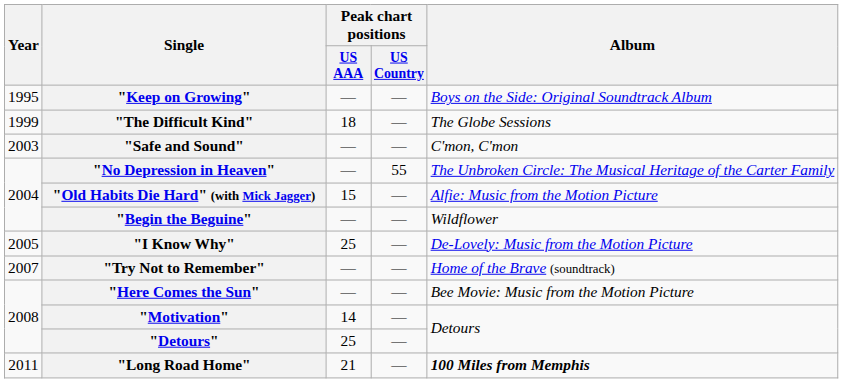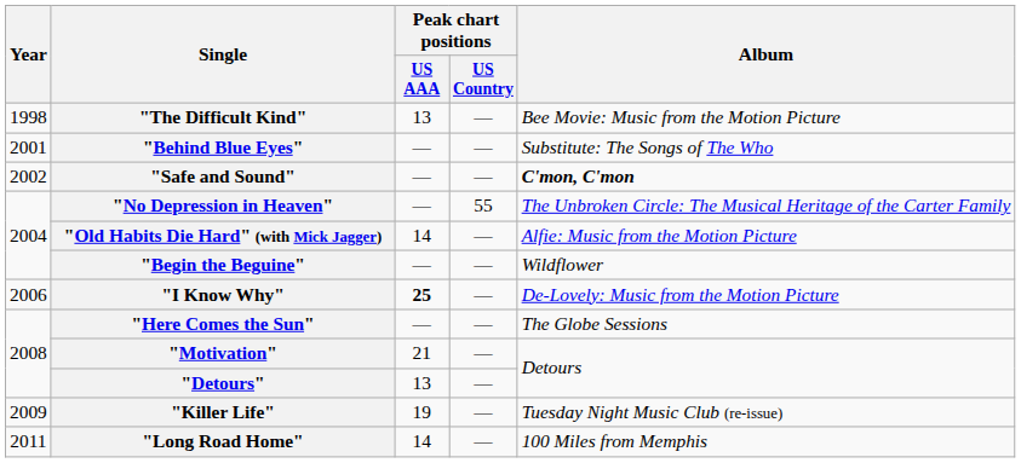 <table class="wikitable plainrowheaders" style="text-align:center;">
 <tr>
 <th rowspan="2">Year</th>
 <th rowspan="2" style="width:18em;">Single</th>
 <th colspan="2">Peak chart<br>positions</th>
 <th rowspan="2">Album</th>
 </tr>
 <tr style="font-size:90%;">
 <th style="width:40px;"><a href='#'>US AAA</a><br></th>
 <th style="width:40px;"><a href='#'>US Country</a><br></th>
 </tr>
 <tr>
-<td>1995</td>
-<th scope="row">"<a href='#'>Keep on Growing</a>"</th>
+<td>1998</td>
+<th scope="row">"The Difficult Kind"</th>
+<td>13</td>
+<td>—</td>
+<td style="text-align:left;"><em>Bee Movie: Music from the Motion Picture</em></td>
+</tr>
+<tr>
+<td>2001</td>
+<th scope="row">"<a href='#'>Behind Blue Eyes</a>"</th>
 <td>—</td>
 <td>—</td>
-<td style="text-align:left;"><em><a href='#'>Boys on the Side: Original Soundtrack Album</a></em></td>
+<td style="text-align:left;"><em>Substitute: The Songs of <a href='#'>The Who</a></em></td>
 </tr>
 <tr>
-<td>1999</td>
-<th scope="row">"The Difficult Kind"</th>
-<td>18</td>
-<td>—</td>
-<td style="text-align:left;"><em>The Globe Sessions</em></td>
-</tr>
-<tr>
-<td>2003</td>
+<td>2002</td>
 <th scope="row">"Safe and Sound"</th>
 <td>—</td>
 <td>—</td>
-<td style="text-align:left;"><em>C'mon, C'mon</em></td>
+<td style="text-align:left;"><strong><em>C'mon, C'mon</em></strong></td>
 </tr>
 <tr>
 <td rowspan="3">2004</td>
 <th scope="row">"<a href='#'>No Depression in Heaven</a>"</th>
 <td>—</td>
 <td>55</td>
 <td style="text-align:left;"><em><a href='#'>The Unbroken Circle: The Musical Heritage of the Carter Family</a></em></td>
 </tr>
 <tr>
 <th scope="row">"<a href='#'>Old Habits Die Hard</a>" <small>(with <a href='#'>Mick Jagger</a>)</small></th>
-<td>15</td>
+<td>14</td>
 <td>—</td>
 <td style="text-align:left;"><em><a href='#'>Alfie: Music from the Motion Picture</a></em></td>
 </tr>
 <tr>
 <th scope="row">"<a href='#'>Begin the Beguine</a>"</th>
 <td>—</td>
 <td>—</td>
 <td style="text-align:left;"><em>Wildflower</em></td>
 </tr>
 <tr>
-<td>2005</td>
+<td>2006</td>
 <th scope="row">"I Know Why"</th>
-<td>25</td>
+<td><strong>25</strong></td>
 <td>—</td>
 <td style="text-align:left;"><em><a href='#'>De-Lovely: Music from the Motion Picture</a></em></td>
-</tr>
-<tr>
-<td>2007</td>
-<th scope="row">"Try Not to Remember"</th>
-<td>—</td>
-<td>—</td>
-<td style="text-align:left;"><em><a href='#'>Home of the Brave</a></em> <small>(soundtrack)</small></td>
 </tr>
 <tr>
 <td rowspan="3">2008</td>
 <th scope="row">"<a href='#'>Here Comes the Sun</a>"</th>
 <td>—</td>
 <td>—</td>
-<td style="text-align:left;"><em>Bee Movie: Music from the Motion Picture</em></td>
+<td style="text-align:left;"><em>The Globe Sessions</em></td>
 </tr>
 <tr>
 <th scope="row">"<a href='#'>Motivation</a>"</th>
-<td>14</td>
+<td>21</td>
 <td>—</td>
 <td style="text-align:left;" rowspan="2"><em>Detours</em></td>
 </tr>
 <tr>
 <th scope="row">"<a href='#'>Detours</a>"</th>
-<td>25</td>
+<td>13</td>
 <td>—</td>
+</tr>
+<tr>
+<td>2009</td>
+<th scope="row">"Killer Life"</th>
+<td>19</td>
+<td>—</td>
+<td style="text-align:left;"><em>Tuesday Night Music Club</em> <small>(re-issue)</small></td>
 </tr>
 <tr>
 <td>2011</td>
 <th scope="row">"Long Road Home"</th>
-<td>21</td>
+<td>14</td>
 <td>—</td>
-<td style="text-align:left;"><strong><em>100 Miles from Memphis</em></strong></td>
+<td style="text-align:left;"><em>100 Miles from Memphis</em></td>
 </tr>
 </table>
